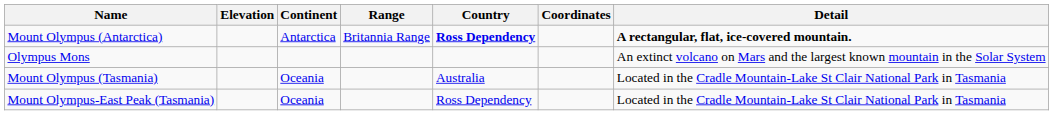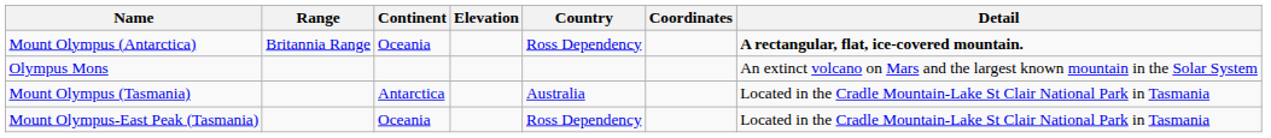 <table class="wikitable sortable">
 <tr>
 <th>Name</th>
+<th>Range</th>
+<th>Continent</th>
 <th>Elevation</th>
-<th>Continent</th>
-<th>Range</th>
 <th>Country</th>
 <th>Coordinates</th>
 <th>Detail</th>
 </tr>
 <tr>
 <td><a href='#'>Mount Olympus (Antarctica)</a></td>
+<td><a href='#'>Britannia Range</a></td>
+<td><a href='#'>Oceania</a></td>
 <td></td>
-<td><a href='#'>Antarctica</a></td>
-<td><a href='#'>Britannia Range</a></td>
-<td><strong><a href='#'>Ross Dependency</a></strong></td>
+<td><a href='#'>Ross Dependency</a></td>
 <td></td>
 <td><strong>A rectangular, flat, ice-covered mountain.</strong></td>
 </tr>
 <tr>
 <td><a href='#'>Olympus Mons</a></td>
-<td align=right></td>
 <td></td>
 <td></td>
+<td align=right></td>
 <td></td>
 <td></td>
 <td>An extinct <a href='#'>volcano</a> on <a href='#'>Mars</a> and the largest known <a href='#'>mountain</a> in the <a href='#'>Solar System</a></td>
 </tr>
 <tr>
 <td><a href='#'>Mount Olympus (Tasmania)</a></td>
+<td></td>
+<td><a href='#'>Antarctica</a></td>
 <td align=right></td>
-<td><a href='#'>Oceania</a></td>
-<td></td>
 <td><a href='#'>Australia</a></td>
 <td></td>
 <td>Located in the <a href='#'>Cradle Mountain-Lake St Clair National Park</a> in <a href='#'>Tasmania</a></td>
 </tr>
 <tr>
 <td><a href='#'>Mount Olympus-East Peak (Tasmania)</a></td>
+<td></td>
+<td><a href='#'>Oceania</a></td>
 <td align=right></td>
-<td><a href='#'>Oceania</a></td>
-<td></td>
 <td><a href='#'>Ross Dependency</a></td>
 <td></td>
 <td>Located in the <a href='#'>Cradle Mountain-Lake St Clair National Park</a> in <a href='#'>Tasmania</a></td>
 </tr>
 </table>
